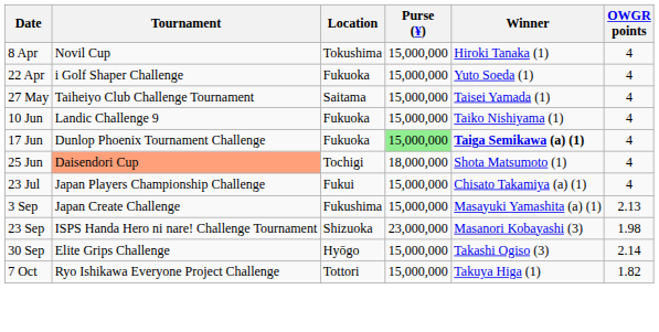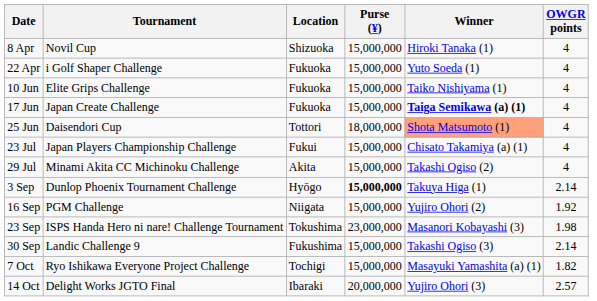 <table class="wikitable" style="font-size:95%">
 <tr>
 <th>Date</th>
 <th>Tournament</th>
 <th>Location</th>
 <th>Purse<br>(<a href='#'>¥</a>)</th>
 <th>Winner</th>
 <th><a href='#'>OWGR</a><br>points</th>
 </tr>
 <tr>
 <td>8 Apr</td>
 <td>Novil Cup</td>
-<td>Tokushima</td>
+<td>Shizuoka</td>
 <td align=right>15,000,000</td>
 <td> <a href='#'>Hiroki Tanaka</a> (1)</td>
 <td align=center>4</td>
 </tr>
 <tr>
 <td>22 Apr</td>
 <td>i Golf Shaper Challenge</td>
 <td>Fukuoka</td>
 <td align=right>15,000,000</td>
 <td> <a href='#'>Yuto Soeda</a> (1)</td>
 <td align=center>4</td>
 </tr>
 <tr>
-<td>27 May</td>
-<td>Taiheiyo Club Challenge Tournament</td>
-<td>Saitama</td>
-<td align=right>15,000,000</td>
-<td> <a href='#'>Taisei Yamada</a> (1)</td>
-<td align=center>4</td>
-</tr>
-<tr>
 <td>10 Jun</td>
-<td>Landic Challenge 9</td>
+<td>Elite Grips Challenge</td>
 <td>Fukuoka</td>
 <td align=right>15,000,000</td>
 <td> <a href='#'>Taiko Nishiyama</a> (1)</td>
 <td align=center>4</td>
 </tr>
 <tr>
 <td>17 Jun</td>
-<td>Dunlop Phoenix Tournament Challenge</td>
+<td>Japan Create Challenge</td>
 <td>Fukuoka</td>
-<td align=right style="background: lightgreen;">15,000,000</td>
+<td align=right>15,000,000</td>
 <td><strong> <a href='#'>Taiga Semikawa</a> (a) (1)</strong></td>
 <td align=center>4</td>
 </tr>
 <tr>
 <td>25 Jun</td>
-<td style="background: lightsalmon;">Daisendori Cup</td>
-<td>Tochigi</td>
+<td>Daisendori Cup</td>
+<td>Tottori</td>
 <td align=right>18,000,000</td>
-<td> <a href='#'>Shota Matsumoto</a> (1)</td>
+<td style="background: lightsalmon;"> <a href='#'>Shota Matsumoto</a> (1)</td>
 <td align=center>4</td>
 </tr>
 <tr>
 <td>23 Jul</td>
 <td>Japan Players Championship Challenge</td>
 <td>Fukui</td>
 <td align=right>15,000,000</td>
 <td> <a href='#'>Chisato Takamiya</a> (a) (1)</td>
 <td align=center>4</td>
 </tr>
 <tr>
+<td>29 Jul</td>
+<td>Minami Akita CC Michinoku Challenge</td>
+<td>Akita</td>
+<td align=right>15,000,000</td>
+<td> <a href='#'>Takashi Ogiso</a> (2)</td>
+<td align=center>4</td>
+</tr>
+<tr>
 <td>3 Sep</td>
-<td>Japan Create Challenge</td>
-<td>Fukushima</td>
+<td>Dunlop Phoenix Tournament Challenge</td>
+<td>Hyōgo</td>
+<td align=right><strong>15,000,000</strong></td>
+<td> <a href='#'>Takuya Higa</a> (1)</td>
+<td align=center>2.14</td>
+</tr>
+<tr>
+<td>16 Sep</td>
+<td>PGM Challenge</td>
+<td>Niigata</td>
 <td align=right>15,000,000</td>
-<td> <a href='#'>Masayuki Yamashita</a> (a) (1)</td>
-<td align=center>2.13</td>
+<td> <a href='#'>Yujiro Ohori</a> (2)</td>
+<td align=center>1.92</td>
 </tr>
 <tr>
 <td>23 Sep</td>
 <td>ISPS Handa Hero ni nare! Challenge Tournament</td>
-<td>Shizuoka</td>
+<td>Tokushima</td>
 <td align=right>23,000,000</td>
 <td> <a href='#'>Masanori Kobayashi</a> (3)</td>
 <td align=center>1.98</td>
 </tr>
 <tr>
 <td>30 Sep</td>
-<td>Elite Grips Challenge</td>
-<td>Hyōgo</td>
+<td>Landic Challenge 9</td>
+<td>Fukushima</td>
 <td align=right>15,000,000</td>
 <td> <a href='#'>Takashi Ogiso</a> (3)</td>
 <td align=center>2.14</td>
 </tr>
 <tr>
 <td>7 Oct</td>
 <td>Ryo Ishikawa Everyone Project Challenge</td>
-<td>Tottori</td>
+<td>Tochigi</td>
 <td align=right>15,000,000</td>
-<td> <a href='#'>Takuya Higa</a> (1)</td>
+<td> <a href='#'>Masayuki Yamashita</a> (a) (1)</td>
 <td align=center>1.82</td>
 </tr>
+<tr>
+<td>14 Oct</td>
+<td>Delight Works JGTO Final</td>
+<td>Ibaraki</td>
+<td align=right>20,000,000</td>
+<td> <a href='#'>Yujiro Ohori</a> (3)</td>
+<td align=center>2.57</td>
+</tr>
 </table>
